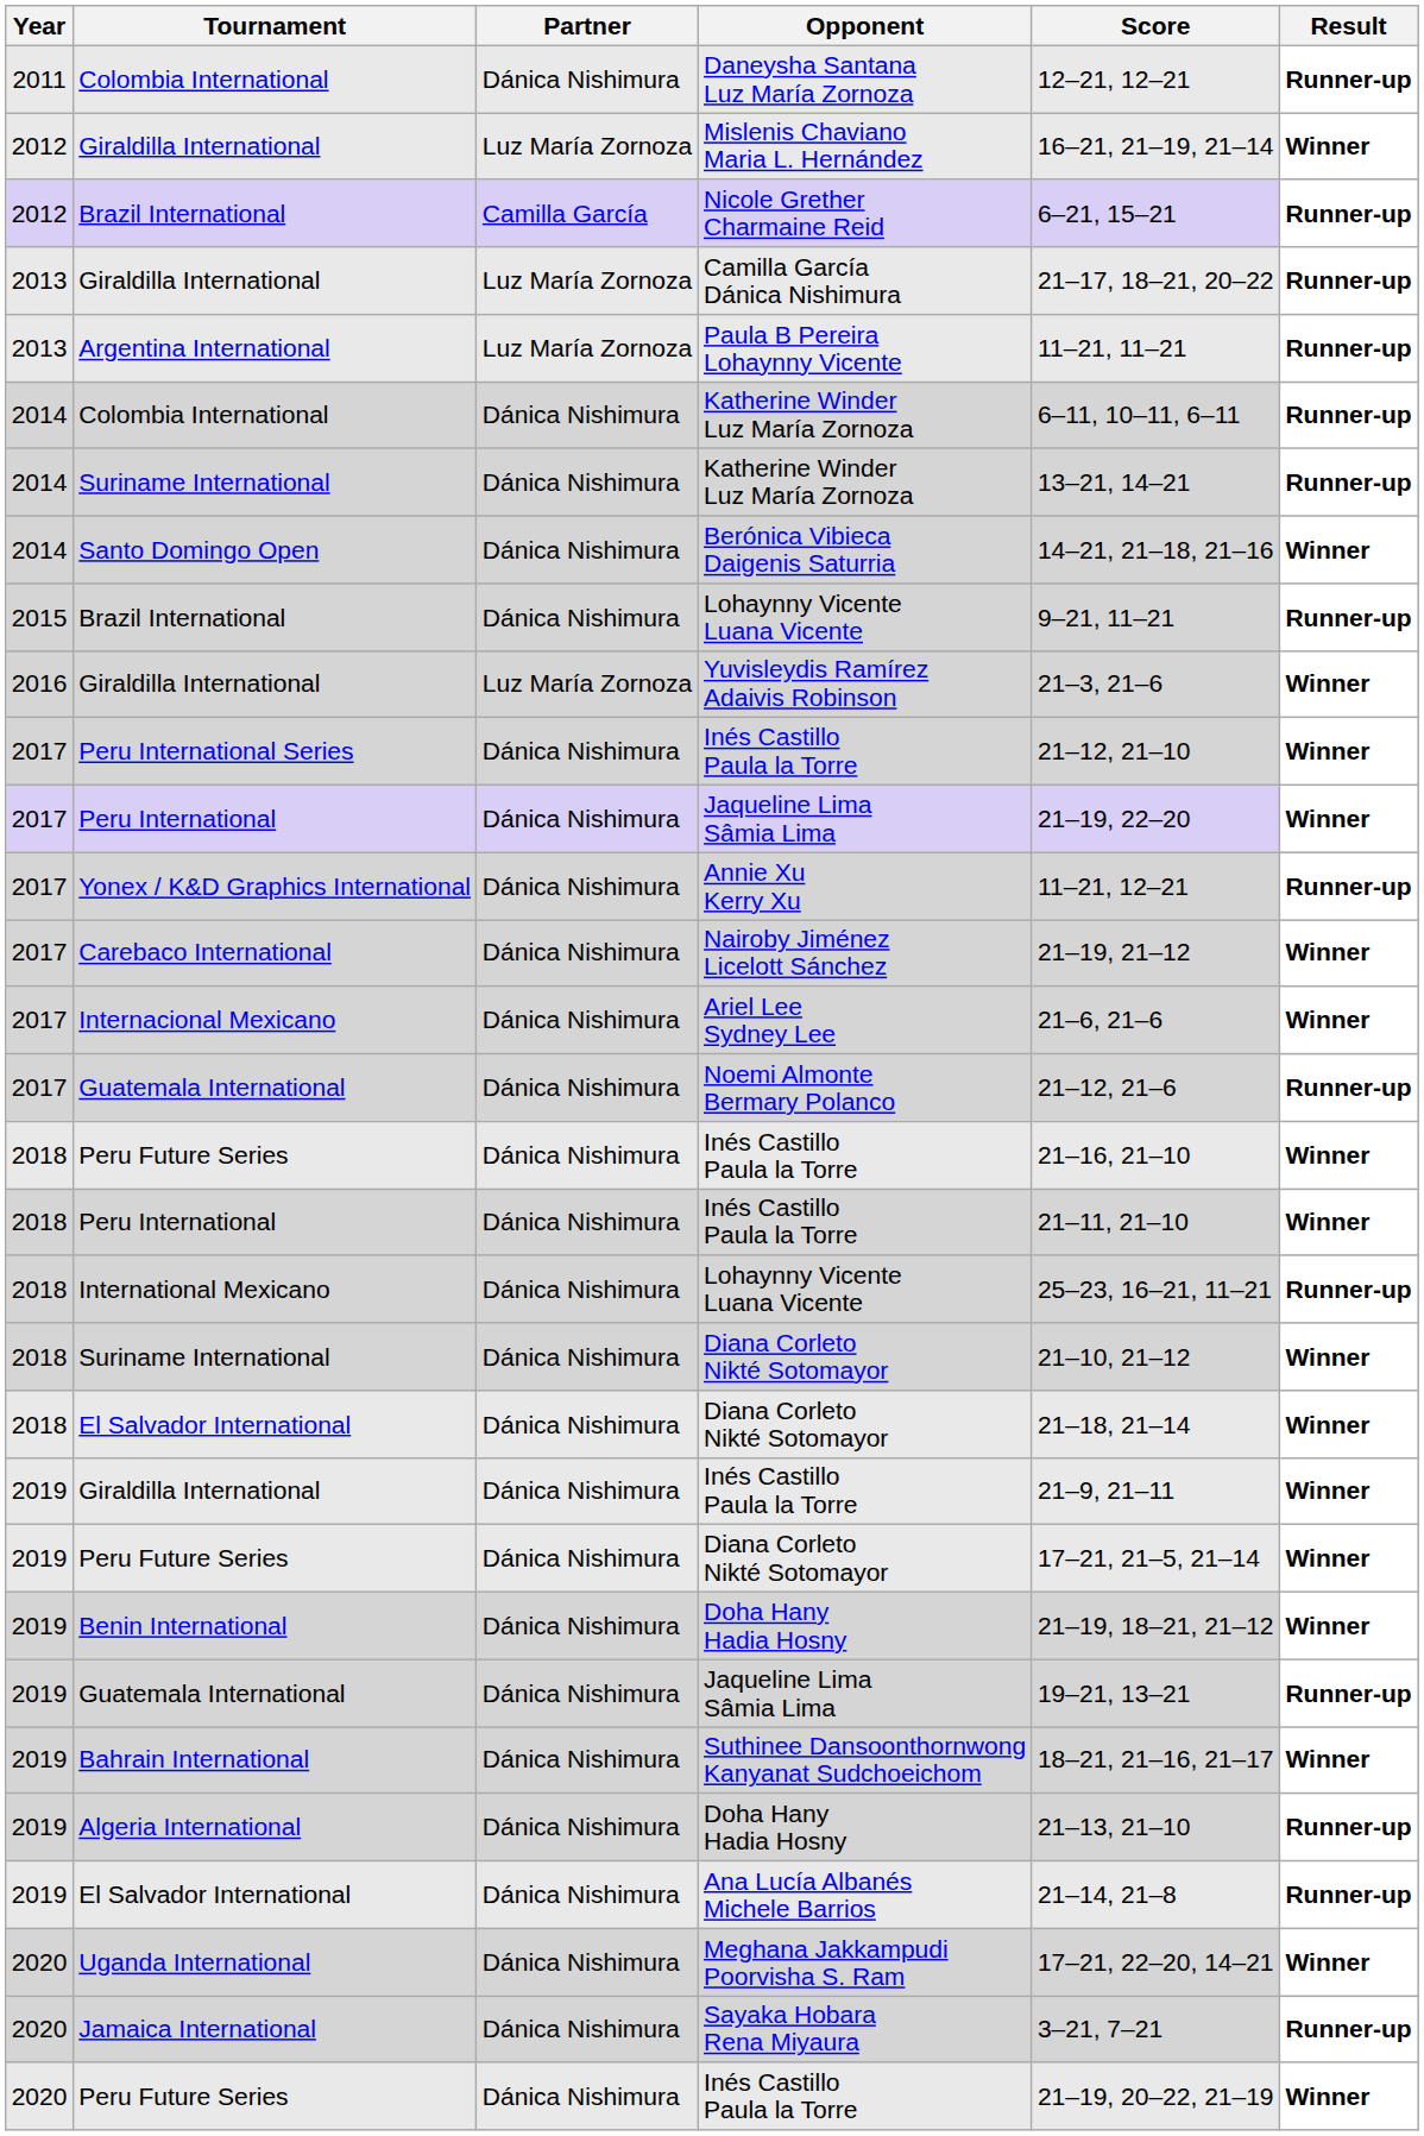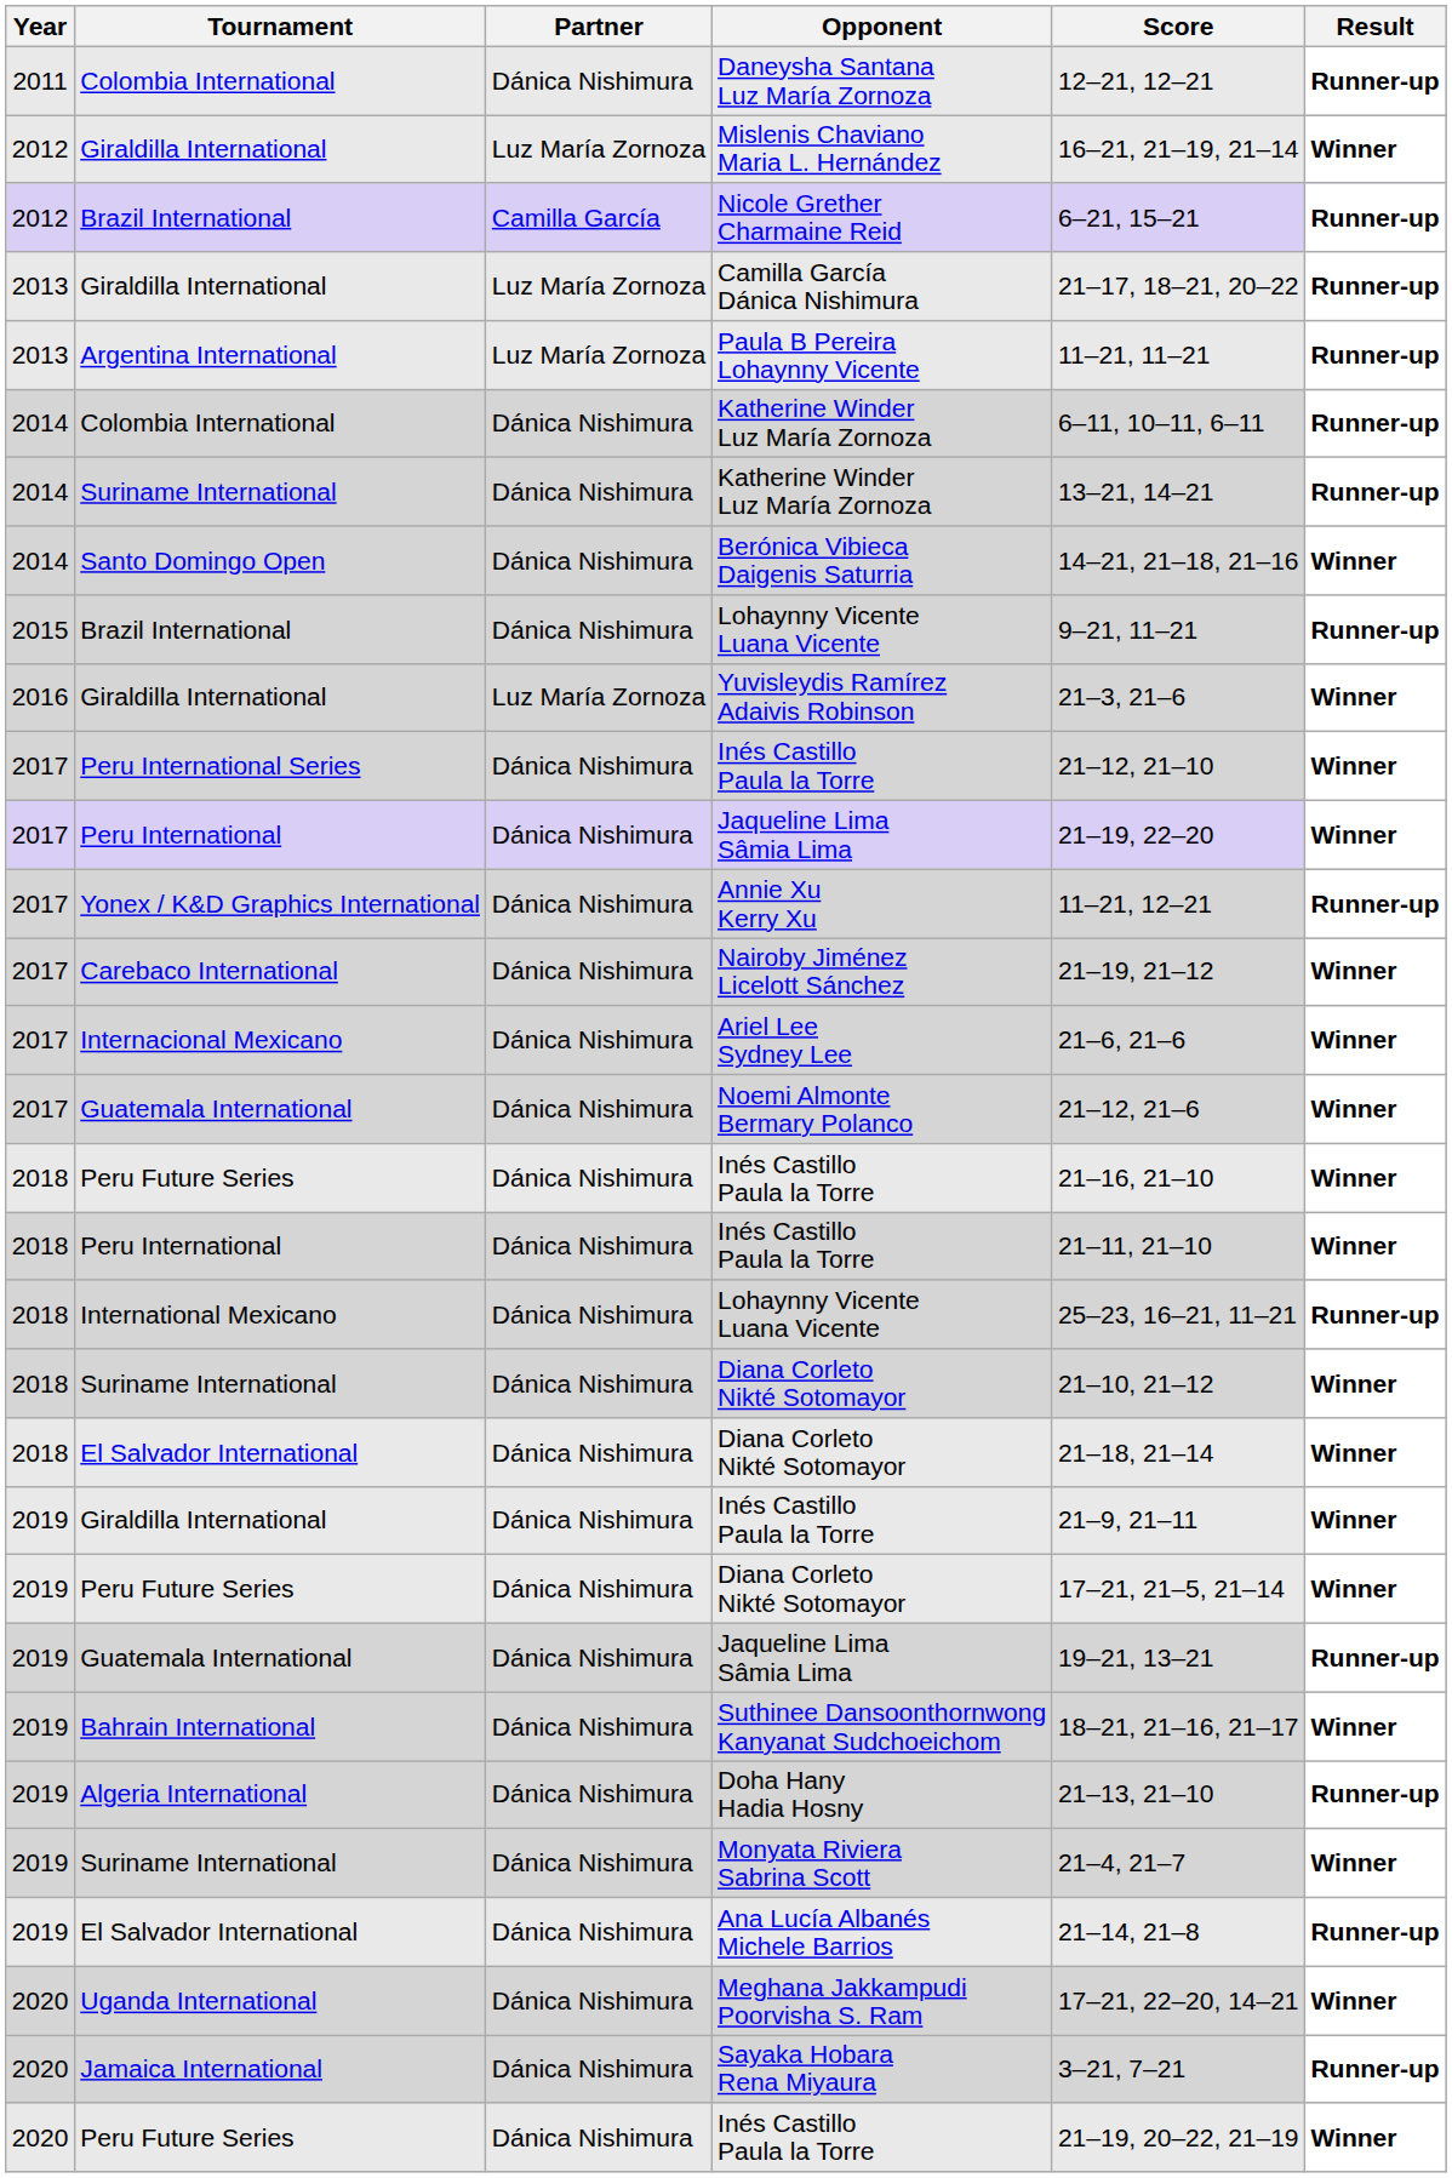 <table class="sortable wikitable" style="font-size: 90%;">
 <tr>
 <th>Year</th>
 <th>Tournament</th>
 <th>Partner</th>
 <th>Opponent</th>
 <th>Score</th>
 <th>Result</th>
 </tr>
 <tr style="background:#E9E9E9">
 <td align="center">2011</td>
 <td align="left"><a href='#'>Colombia International</a></td>
 <td align="left"> Dánica Nishimura</td>
 <td align="left"> <a href='#'>Daneysha Santana</a> <br>  <a href='#'>Luz María Zornoza</a></td>
 <td align="left">12–21, 12–21</td>
 <td style="text-align:left; background:white"> <strong>Runner-up</strong></td>
 </tr>
 <tr style="background:#E9E9E9">
 <td align="center">2012</td>
 <td align="left"><a href='#'>Giraldilla International</a></td>
 <td align="left"> Luz María Zornoza</td>
 <td align="left"> <a href='#'>Mislenis Chaviano</a> <br>  <a href='#'>Maria L. Hernández</a></td>
 <td align="left">16–21, 21–19, 21–14</td>
 <td style="text-align:left; background:white"> <strong>Winner</strong></td>
 </tr>
 <tr style="background:#D8CEF6">
 <td align="center">2012</td>
 <td align="left"><a href='#'>Brazil International</a></td>
 <td align="left"> <a href='#'>Camilla García</a></td>
 <td align="left"> <a href='#'>Nicole Grether</a> <br>  <a href='#'>Charmaine Reid</a></td>
 <td align="left">6–21, 15–21</td>
 <td style="text-align:left; background:white"> <strong>Runner-up</strong></td>
 </tr>
 <tr style="background:#E9E9E9">
 <td align="center">2013</td>
 <td align="left">Giraldilla International</td>
 <td align="left"> Luz María Zornoza</td>
 <td align="left"> Camilla García <br>  Dánica Nishimura</td>
 <td align="left">21–17, 18–21, 20–22</td>
 <td style="text-align:left; background:white"> <strong>Runner-up</strong></td>
 </tr>
 <tr style="background:#E9E9E9">
 <td align="center">2013</td>
 <td align="left"><a href='#'>Argentina International</a></td>
 <td align="left"> Luz María Zornoza</td>
 <td align="left"> <a href='#'>Paula B Pereira</a> <br>  <a href='#'>Lohaynny Vicente</a></td>
 <td align="left">11–21, 11–21</td>
 <td style="text-align:left; background:white"> <strong>Runner-up</strong></td>
 </tr>
 <tr style="background:#D5D5D5">
 <td align="center">2014</td>
 <td align="left">Colombia International</td>
 <td align="left"> Dánica Nishimura</td>
 <td align="left"> <a href='#'>Katherine Winder</a> <br>  Luz María Zornoza</td>
 <td align="left">6–11, 10–11, 6–11</td>
 <td style="text-align:left; background:white"> <strong>Runner-up</strong></td>
 </tr>
 <tr style="background:#D5D5D5">
 <td align="center">2014</td>
 <td align="left"><a href='#'>Suriname International</a></td>
 <td align="left"> Dánica Nishimura</td>
 <td align="left"> Katherine Winder <br>  Luz María Zornoza</td>
 <td align="left">13–21, 14–21</td>
 <td style="text-align:left; background:white"> <strong>Runner-up</strong></td>
 </tr>
 <tr style="background:#D5D5D5">
 <td align="center">2014</td>
 <td align="left"><a href='#'>Santo Domingo Open</a></td>
 <td align="left"> Dánica Nishimura</td>
 <td align="left"> <a href='#'>Berónica Vibieca</a> <br>  <a href='#'>Daigenis Saturria</a></td>
 <td align="left">14–21, 21–18, 21–16</td>
 <td style="text-align:left; background:white"> <strong>Winner</strong></td>
 </tr>
 <tr style="background:#D5D5D5">
 <td align="center">2015</td>
 <td align="left">Brazil International</td>
 <td align="left"> Dánica Nishimura</td>
 <td align="left"> Lohaynny Vicente <br>  <a href='#'>Luana Vicente</a></td>
 <td align="left">9–21, 11–21</td>
 <td style="text-align:left; background:white"> <strong>Runner-up</strong></td>
 </tr>
 <tr style="background:#D5D5D5">
 <td align="center">2016</td>
 <td align="left">Giraldilla International</td>
 <td align="left"> Luz María Zornoza</td>
 <td align="left"> <a href='#'>Yuvisleydis Ramírez</a> <br>  <a href='#'>Adaivis Robinson</a></td>
 <td align="left">21–3, 21–6</td>
 <td style="text-align:left; background:white"> <strong>Winner</strong></td>
 </tr>
 <tr style="background:#D5D5D5">
 <td align="center">2017</td>
 <td align="left"><a href='#'>Peru International Series</a></td>
 <td align="left"> Dánica Nishimura</td>
 <td align="left"> <a href='#'>Inés Castillo</a> <br>  <a href='#'>Paula la Torre</a></td>
 <td align="left">21–12, 21–10</td>
 <td style="text-align:left; background:white"> <strong>Winner</strong></td>
 </tr>
 <tr style="background:#D8CEF6">
 <td align="center">2017</td>
 <td align="left"><a href='#'>Peru International</a></td>
 <td align="left"> Dánica Nishimura</td>
 <td align="left"> <a href='#'>Jaqueline Lima</a> <br>  <a href='#'>Sâmia Lima</a></td>
 <td align="left">21–19, 22–20</td>
 <td style="text-align:left; background:white"> <strong>Winner</strong></td>
 </tr>
 <tr style="background:#D5D5D5">
 <td align="center">2017</td>
 <td align="left"><a href='#'>Yonex / K&D Graphics International</a></td>
 <td align="left"> Dánica Nishimura</td>
 <td align="left"> <a href='#'>Annie Xu</a> <br>  <a href='#'>Kerry Xu</a></td>
 <td align="left">11–21, 12–21</td>
 <td style="text-align:left; background:white"> <strong>Runner-up</strong></td>
 </tr>
 <tr style="background:#D5D5D5">
 <td align="center">2017</td>
 <td align="left"><a href='#'>Carebaco International</a></td>
 <td align="left"> Dánica Nishimura</td>
 <td align="left"> <a href='#'>Nairoby Jiménez</a> <br>  <a href='#'>Licelott Sánchez</a></td>
 <td align="left">21–19, 21–12</td>
 <td style="text-align:left; background:white"> <strong>Winner</strong></td>
 </tr>
 <tr style="background:#D5D5D5">
 <td align="center">2017</td>
 <td align="left"><a href='#'>Internacional Mexicano</a></td>
 <td align="left"> Dánica Nishimura</td>
 <td align="left"> <a href='#'>Ariel Lee</a> <br>  <a href='#'>Sydney Lee</a></td>
 <td align="left">21–6, 21–6</td>
 <td style="text-align:left; background:white"> <strong>Winner</strong></td>
 </tr>
 <tr style="background:#D5D5D5">
 <td align="center">2017</td>
 <td align="left"><a href='#'>Guatemala International</a></td>
 <td align="left"> Dánica Nishimura</td>
 <td align="left"> <a href='#'>Noemi Almonte</a> <br>  <a href='#'>Bermary Polanco</a></td>
 <td align="left">21–12, 21–6</td>
-<td style="text-align:left; background:white"> <strong>Runner-up</strong></td>
+<td style="text-align:left; background:white"> <strong>Winner</strong></td>
 </tr>
 <tr style="background:#E9E9E9">
 <td align="center">2018</td>
 <td align="left">Peru Future Series</td>
 <td align="left"> Dánica Nishimura</td>
 <td align="left"> Inés Castillo<br> Paula la Torre</td>
 <td align="left">21–16, 21–10</td>
 <td style="text-align:left; background:white"> <strong>Winner</strong></td>
 </tr>
 <tr style="background:#D5D5D5">
 <td align="center">2018</td>
 <td align="left">Peru International</td>
 <td align="left"> Dánica Nishimura</td>
 <td align="left"> Inés Castillo<br> Paula la Torre</td>
 <td align="left">21–11, 21–10</td>
 <td style="text-align:left; background:white"> <strong>Winner</strong></td>
 </tr>
 <tr style="background:#D5D5D5">
 <td align="center">2018</td>
 <td align="left">International Mexicano</td>
 <td align="left"> Dánica Nishimura</td>
 <td align="left"> Lohaynny Vicente <br>  Luana Vicente</td>
 <td align="left">25–23, 16–21, 11–21</td>
 <td style="text-align:left; background:white"> <strong>Runner-up</strong></td>
 </tr>
 <tr style="background:#D5D5D5">
 <td align="center">2018</td>
 <td align="left">Suriname International</td>
 <td align="left"> Dánica Nishimura</td>
 <td align="left"> <a href='#'>Diana Corleto</a><br> <a href='#'>Nikté Sotomayor</a></td>
 <td align="left">21–10, 21–12</td>
 <td style="text-align:left; background:white"> <strong>Winner</strong></td>
 </tr>
 <tr style="background:#E9E9E9">
 <td align="center">2018</td>
 <td align="left"><a href='#'>El Salvador International</a></td>
 <td align="left"> Dánica Nishimura</td>
 <td align="left"> Diana Corleto<br> Nikté Sotomayor</td>
 <td align="left">21–18, 21–14</td>
 <td style="text-align:left; background:white"> <strong>Winner</strong></td>
 </tr>
 <tr style="background:#E9E9E9">
 <td align="center">2019</td>
 <td align="left">Giraldilla International</td>
 <td align="left"> Dánica Nishimura</td>
 <td align="left"> Inés Castillo<br> Paula la Torre</td>
 <td align="left">21–9, 21–11</td>
 <td style="text-align:left; background:white"> <strong>Winner</strong></td>
 </tr>
 <tr style="background:#E9E9E9">
 <td align="center">2019</td>
 <td align="left">Peru Future Series</td>
 <td align="left"> Dánica Nishimura</td>
 <td align="left"> Diana Corleto<br> Nikté Sotomayor</td>
 <td align="left">17–21, 21–5, 21–14</td>
 <td style="text-align:left; background:white"> <strong>Winner</strong></td>
 </tr>
 <tr style="background:#D5D5D5">
 <td align="center">2019</td>
-<td align="left"><a href='#'>Benin International</a></td>
-<td align="left"> Dánica Nishimura</td>
-<td align="left"> <a href='#'>Doha Hany</a><br> <a href='#'>Hadia Hosny</a></td>
-<td align="left">21–19, 18–21, 21–12</td>
-<td style="text-align:left; background:white"> <strong>Winner</strong></td>
-</tr>
-<tr style="background:#D5D5D5">
-<td align="center">2019</td>
 <td align="left">Guatemala International</td>
 <td align="left"> Dánica Nishimura</td>
 <td align="left"> Jaqueline Lima<br> Sâmia Lima</td>
 <td align="left">19–21, 13–21</td>
 <td style="text-align:left; background:white"> <strong>Runner-up</strong></td>
 </tr>
 <tr style="background:#D5D5D5">
 <td align="center">2019</td>
 <td align="left"><a href='#'>Bahrain International</a></td>
 <td align="left"> Dánica Nishimura</td>
 <td align="left"> <a href='#'>Suthinee Dansoonthornwong</a><br> <a href='#'>Kanyanat Sudchoeichom</a></td>
 <td align="left">18–21, 21–16, 21–17</td>
 <td style="text-align:left; background:white"> <strong>Winner</strong></td>
 </tr>
 <tr style="background:#D5D5D5">
 <td align="center">2019</td>
 <td align="left"><a href='#'>Algeria International</a></td>
 <td align="left"> Dánica Nishimura</td>
 <td align="left"> Doha Hany<br> Hadia Hosny</td>
 <td align="left">21–13, 21–10</td>
 <td style="text-align:left; background:white"> <strong>Runner-up</strong></td>
+</tr>
+<tr style="background:#D5D5D5">
+<td align="center">2019</td>
+<td align="left">Suriname International</td>
+<td align="left"> Dánica Nishimura</td>
+<td align="left"> <a href='#'>Monyata Riviera</a><br> <a href='#'>Sabrina Scott</a></td>
+<td align="left">21–4, 21–7</td>
+<td style="text-align:left; background:white"> <strong>Winner</strong></td>
 </tr>
 <tr style="background:#E9E9E9">
 <td align="center">2019</td>
 <td align="left">El Salvador International</td>
 <td align="left"> Dánica Nishimura</td>
 <td align="left"> <a href='#'>Ana Lucía Albanés</a><br> <a href='#'>Michele Barrios</a></td>
 <td align="left">21–14, 21–8</td>
 <td style="text-align:left; background:white"> <strong>Runner-up</strong></td>
 </tr>
 <tr style="background:#D5D5D5">
 <td align="center">2020</td>
 <td align="left"><a href='#'>Uganda International</a></td>
 <td align="left"> Dánica Nishimura</td>
 <td align="left"> <a href='#'>Meghana Jakkampudi</a><br> <a href='#'>Poorvisha S. Ram</a></td>
 <td align="left">17–21, 22–20, 14–21</td>
 <td style="text-align:left; background:white"> <strong>Winner</strong></td>
 </tr>
 <tr style="background:#D5D5D5">
 <td align="center">2020</td>
 <td align="left"><a href='#'>Jamaica International</a></td>
 <td align="left"> Dánica Nishimura</td>
 <td align="left"> <a href='#'>Sayaka Hobara</a><br> <a href='#'>Rena Miyaura</a></td>
 <td align="left">3–21, 7–21</td>
 <td style="text-align:left; background:white"> <strong>Runner-up</strong></td>
 </tr>
 <tr style="background:#E9E9E9">
 <td align="center">2020</td>
 <td align="left">Peru Future Series</td>
 <td align="left"> Dánica Nishimura</td>
 <td align="left"> Inés Castillo<br> Paula la Torre</td>
 <td align="left">21–19, 20–22, 21–19</td>
 <td style="text-align:left; background:white"> <strong>Winner</strong></td>
 </tr>
 </table>
